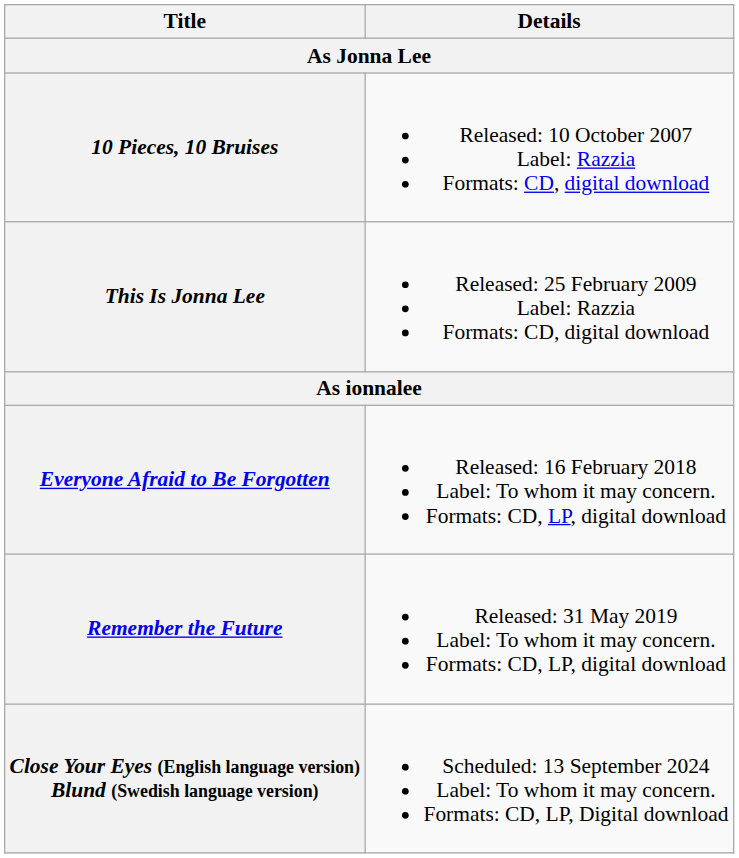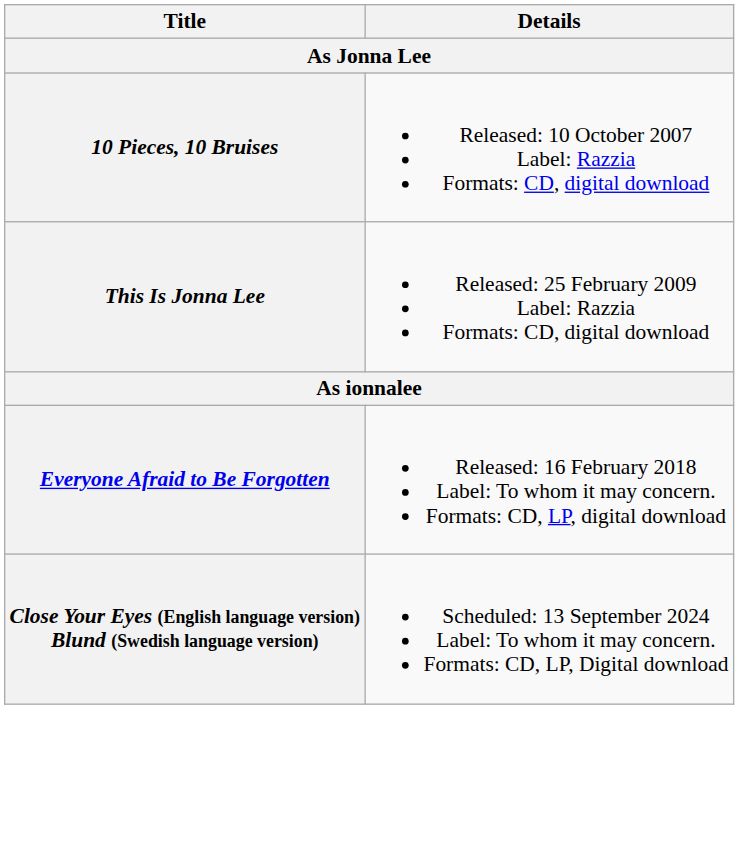 <table class="wikitable plainrowheaders" style="text-align:center">
 <tr>
 <th>Title</th>
 <th>Details</th>
 </tr>
 <tr>
 <th colspan="2">As Jonna Lee</th>
 </tr>
 <tr>
 <th scope="row"><em>10 Pieces, 10 Bruises</em></th>
 <td><br><ul><li>Released: 10 October 2007</li><li>Label: <a href='#'>Razzia</a></li><li>Formats: <a href='#'>CD</a>, <a href='#'>digital download</a></li></ul></td>
 </tr>
 <tr>
 <th scope="row"><em>This Is Jonna Lee</em></th>
 <td><br><ul><li>Released: 25 February 2009</li><li>Label: Razzia</li><li>Formats: CD, digital download</li></ul></td>
 </tr>
 <tr>
 <th colspan="2">As ionnalee</th>
 </tr>
 <tr>
 <th scope="row"><em><a href='#'>Everyone Afraid to Be Forgotten</a></em></th>
 <td><br><ul><li>Released: 16 February 2018</li><li>Label: To whom it may concern.</li><li>Formats: CD, <a href='#'>LP</a>, digital download</li></ul></td>
 </tr>
 <tr>
-<th scope="row"><em><a href='#'>Remember the Future</a></em></th>
-<td><br><ul><li>Released: 31 May 2019</li><li>Label: To whom it may concern.</li><li>Formats: CD, LP, digital download</li></ul></td>
-</tr>
-<tr>
 <th scope="row"><em>Close Your Eyes</em> <small>(English language version)</small><br><em>Blund</em> <small>(Swedish language version)</small></th>
 <td><br><ul><li>Scheduled: 13 September 2024</li><li>Label: To whom it may concern.</li><li>Formats: CD, LP, Digital download</li></ul></td>
 </tr>
 </table>
